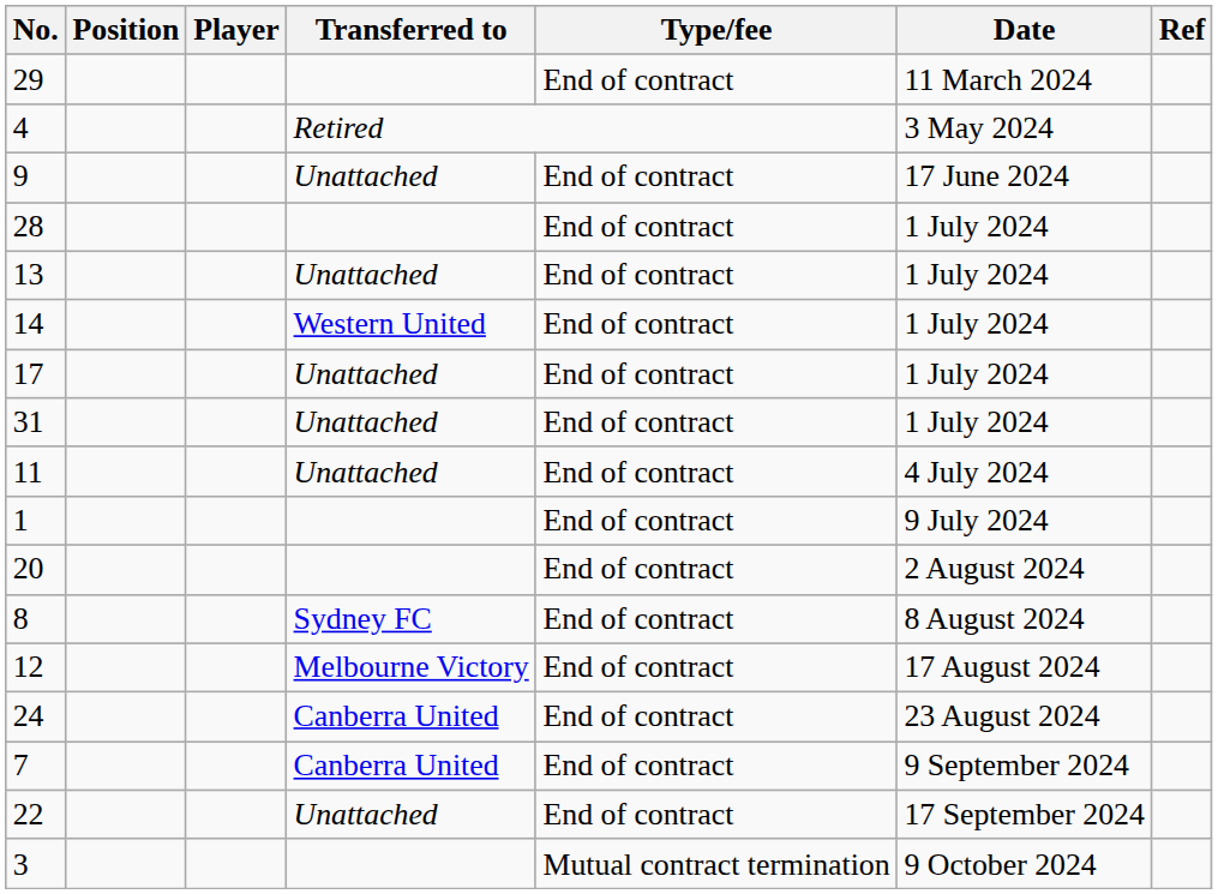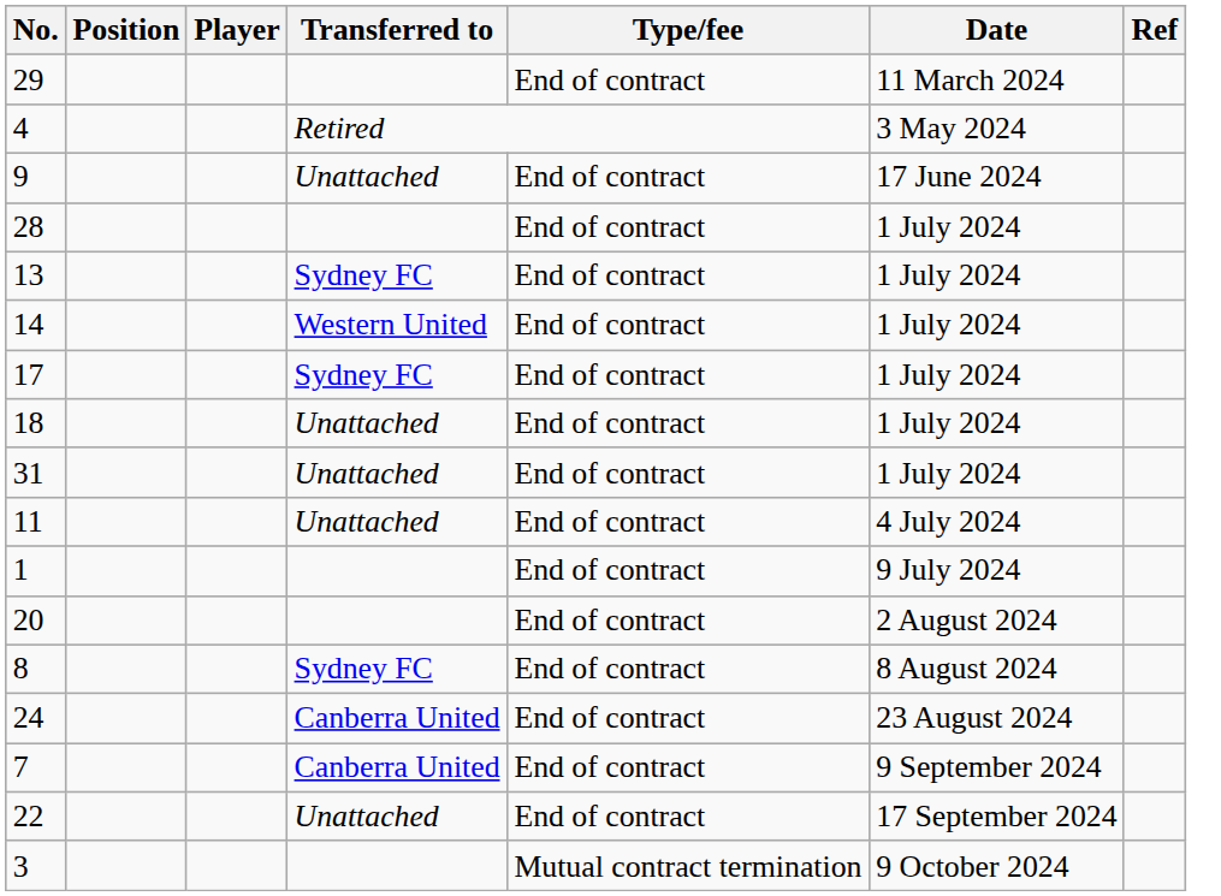 <table class="wikitable plainrowheaders sortable" style="text-align:center; text-align:left">
 <tr>
 <th scope="col">No.</th>
 <th scope="col">Position</th>
 <th scope="col">Player</th>
 <th scope="col">Transferred to</th>
 <th scope="col">Type/fee</th>
 <th scope="col">Date</th>
 <th scope="col" class="unsortable">Ref</th>
 </tr>
 <tr>
 <td>29</td>
 <td></td>
 <td align=left></td>
 <td></td>
 <td>End of contract</td>
 <td>11 March 2024</td>
 <td></td>
 </tr>
 <tr>
 <td>4</td>
 <td></td>
 <td align=left></td>
 <td colspan=2><em>Retired</em></td>
 <td>3 May 2024</td>
 <td></td>
 </tr>
 <tr>
 <td>9</td>
 <td></td>
 <td align=left></td>
 <td><em>Unattached</em></td>
 <td>End of contract</td>
 <td>17 June 2024</td>
 <td></td>
 </tr>
 <tr>
 <td>28</td>
 <td></td>
 <td align=left></td>
 <td></td>
 <td>End of contract</td>
 <td>1 July 2024</td>
 <td></td>
 </tr>
 <tr>
 <td>13</td>
 <td></td>
 <td align=left></td>
-<td><em>Unattached</em></td>
+<td><a href='#'>Sydney FC</a></td>
 <td>End of contract</td>
 <td>1 July 2024</td>
 <td></td>
 </tr>
 <tr>
 <td>14</td>
 <td></td>
 <td align=left></td>
 <td><a href='#'>Western United</a></td>
 <td>End of contract</td>
 <td>1 July 2024</td>
 <td></td>
 </tr>
 <tr>
 <td>17</td>
+<td></td>
+<td align=left></td>
+<td><a href='#'>Sydney FC</a></td>
+<td>End of contract</td>
+<td>1 July 2024</td>
+<td></td>
+</tr>
+<tr>
+<td>18</td>
 <td></td>
 <td align=left></td>
 <td><em>Unattached</em></td>
 <td>End of contract</td>
 <td>1 July 2024</td>
 <td></td>
 </tr>
 <tr>
 <td>31</td>
 <td></td>
 <td align=left></td>
 <td><em>Unattached</em></td>
 <td>End of contract</td>
 <td>1 July 2024</td>
 <td></td>
 </tr>
 <tr>
 <td>11</td>
 <td></td>
 <td align=left></td>
 <td><em>Unattached</em></td>
 <td>End of contract</td>
 <td>4 July 2024</td>
 <td></td>
 </tr>
 <tr>
 <td>1</td>
 <td></td>
 <td align=left></td>
 <td></td>
 <td>End of contract</td>
 <td>9 July 2024</td>
 <td></td>
 </tr>
 <tr>
 <td>20</td>
 <td></td>
 <td align=left></td>
 <td></td>
 <td>End of contract</td>
 <td>2 August 2024</td>
 <td></td>
 </tr>
 <tr>
 <td>8</td>
 <td></td>
 <td align=left></td>
 <td><a href='#'>Sydney FC</a></td>
 <td>End of contract</td>
 <td>8 August 2024</td>
 <td></td>
 </tr>
 <tr>
-<td>12</td>
-<td></td>
-<td align=left></td>
-<td><a href='#'>Melbourne Victory</a></td>
-<td>End of contract</td>
-<td>17 August 2024</td>
-<td></td>
-</tr>
-<tr>
 <td>24</td>
 <td></td>
 <td align=left></td>
 <td><a href='#'>Canberra United</a></td>
 <td>End of contract</td>
 <td>23 August 2024</td>
 <td></td>
 </tr>
 <tr>
 <td>7</td>
 <td></td>
 <td align=left></td>
 <td><a href='#'>Canberra United</a></td>
 <td>End of contract</td>
 <td>9 September 2024</td>
 <td></td>
 </tr>
 <tr>
 <td>22</td>
 <td></td>
 <td align=left></td>
 <td><em>Unattached</em></td>
 <td>End of contract</td>
 <td>17 September 2024</td>
 <td></td>
 </tr>
 <tr>
 <td>3</td>
 <td></td>
 <td align=left></td>
 <td></td>
 <td>Mutual contract termination</td>
 <td>9 October 2024</td>
 <td></td>
 </tr>
 </table>
